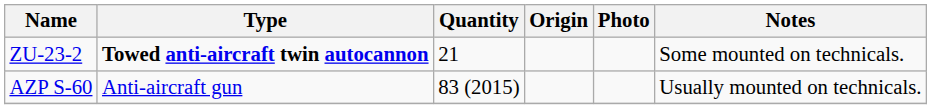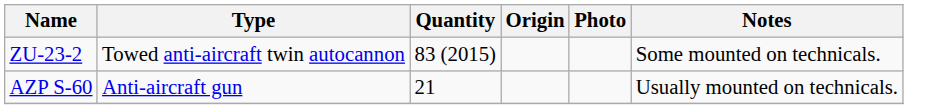 <table class="wikitable sortable" id="tableTempleWikiAl">
 <tr>
 <th>Name</th>
 <th>Type</th>
 <th>Quantity</th>
 <th>Origin</th>
 <th>Photo</th>
 <th>Notes</th>
 </tr>
 <tr>
 <td><a href='#'>ZU-23-2</a></td>
-<td><strong>Towed <a href='#'>anti-aircraft</a> twin <a href='#'>autocannon</a></strong></td>
-<td>21</td>
+<td>Towed <a href='#'>anti-aircraft</a> twin <a href='#'>autocannon</a></td>
+<td>83 (2015)</td>
 <td></td>
 <td></td>
 <td>Some mounted on technicals.</td>
 </tr>
 <tr>
 <td><a href='#'>AZP S-60</a></td>
 <td><a href='#'>Anti-aircraft gun</a></td>
-<td>83 (2015)</td>
+<td>21</td>
 <td></td>
 <td></td>
 <td>Usually mounted on technicals.</td>
 </tr>
 <tr>
 </tr>
 </table>
